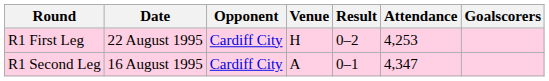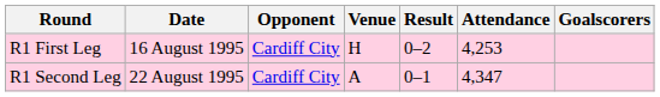 <table class="wikitable">
 <tr>
 <th>Round</th>
 <th>Date</th>
 <th>Opponent</th>
 <th>Venue</th>
 <th>Result</th>
 <th>Attendance</th>
 <th>Goalscorers</th>
 </tr>
 <tr style="background-color: #ffd0e3;">
 <td>R1 First Leg</td>
-<td>22 August 1995</td>
+<td>16 August 1995</td>
 <td><a href='#'>Cardiff City</a></td>
 <td>H</td>
 <td>0–2</td>
 <td>4,253</td>
 <td></td>
 </tr>
 <tr style="background-color: #ffd0e3;">
 <td>R1 Second Leg</td>
-<td>16 August 1995</td>
+<td>22 August 1995</td>
 <td><a href='#'>Cardiff City</a></td>
 <td>A</td>
 <td>0–1</td>
 <td>4,347</td>
 <td></td>
 </tr>
 </table>
